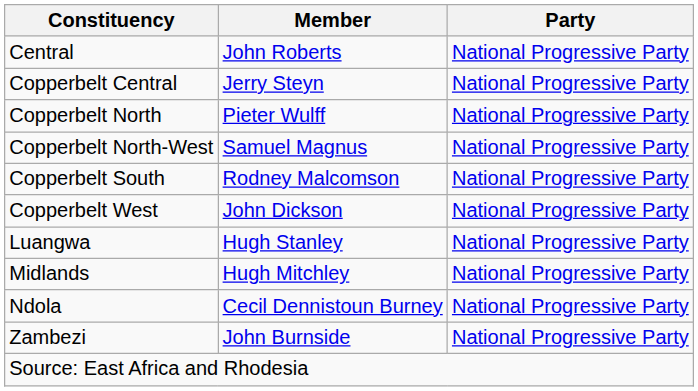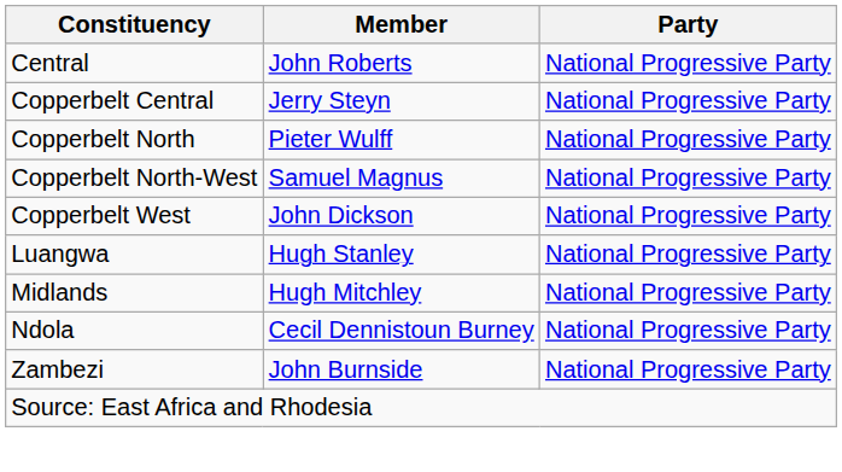 <table class="wikitable sortable">
 <tr>
 <th>Constituency</th>
 <th>Member</th>
 <th>Party</th>
 </tr>
 <tr>
 <td>Central</td>
 <td><a href='#'>John Roberts</a></td>
 <td><a href='#'>National Progressive Party</a></td>
 </tr>
 <tr>
 <td>Copperbelt Central</td>
 <td><a href='#'>Jerry Steyn</a></td>
 <td><a href='#'>National Progressive Party</a></td>
 </tr>
 <tr>
 <td>Copperbelt North</td>
 <td><a href='#'>Pieter Wulff</a></td>
 <td><a href='#'>National Progressive Party</a></td>
 </tr>
 <tr>
 <td>Copperbelt North-West</td>
 <td><a href='#'>Samuel Magnus</a></td>
-<td><a href='#'>National Progressive Party</a></td>
-</tr>
-<tr>
-<td>Copperbelt South</td>
-<td><a href='#'>Rodney Malcomson</a></td>
 <td><a href='#'>National Progressive Party</a></td>
 </tr>
 <tr>
 <td>Copperbelt West</td>
 <td><a href='#'>John Dickson</a></td>
 <td><a href='#'>National Progressive Party</a></td>
 </tr>
 <tr>
 <td>Luangwa</td>
 <td><a href='#'>Hugh Stanley</a></td>
 <td><a href='#'>National Progressive Party</a></td>
 </tr>
 <tr>
 <td>Midlands</td>
 <td><a href='#'>Hugh Mitchley</a></td>
 <td><a href='#'>National Progressive Party</a></td>
 </tr>
 <tr>
 <td>Ndola</td>
 <td><a href='#'>Cecil Dennistoun Burney</a></td>
 <td><a href='#'>National Progressive Party</a></td>
 </tr>
 <tr>
 <td>Zambezi</td>
 <td><a href='#'>John Burnside</a></td>
 <td><a href='#'>National Progressive Party</a></td>
 </tr>
 <tr class=sortbottom>
 <td colspan=3>Source: East Africa and Rhodesia</td>
 </tr>
 </table>
